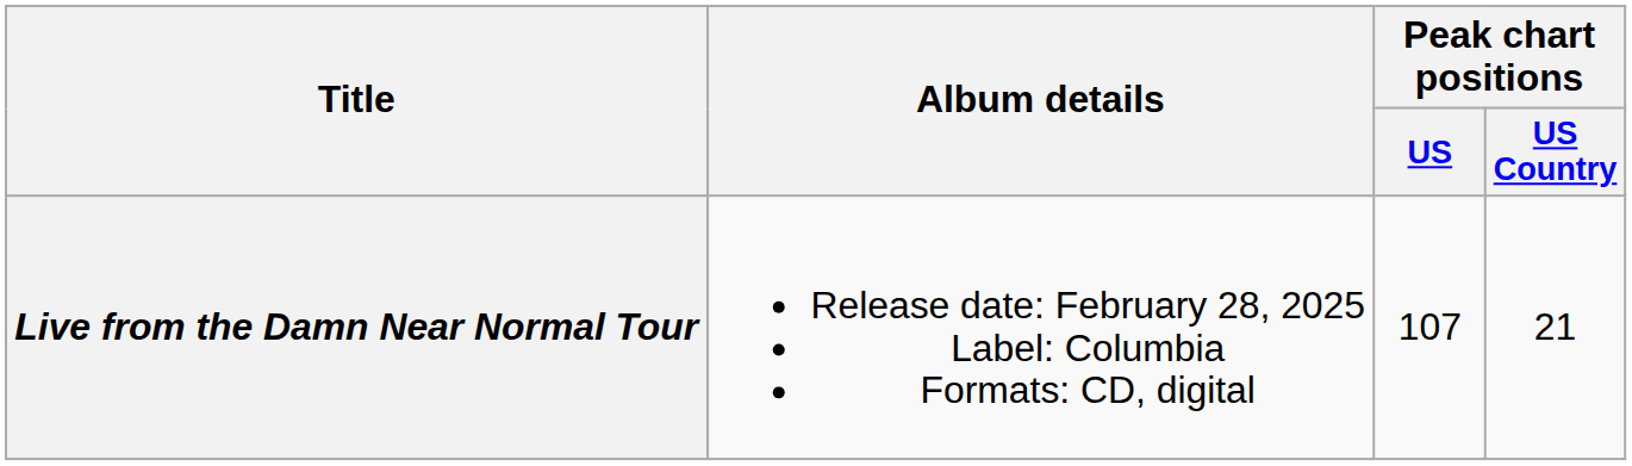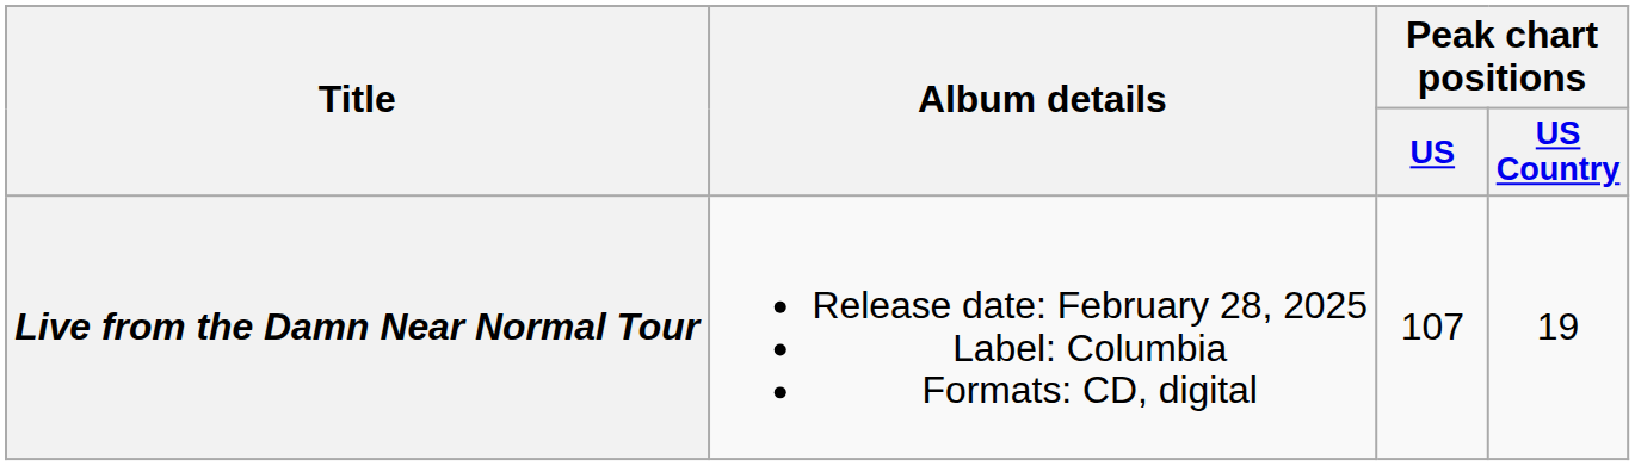 <table class="wikitable plainrowheaders" style="text-align:center">
 <tr>
 <th scope="col" rowspan="2">Title</th>
 <th scope="col" rowspan="2">Album details</th>
 <th scope="col" colspan="3">Peak chart positions</th>
 </tr>
 <tr>
 <th scope="col" style="width:3em; font-size:85%"><a href='#'>US</a><br></th>
 <th scope="col" style="width:3em; font-size:85%"><a href='#'>US<br>Country</a><br></th>
 </tr>
 <tr>
 <th scope="row"><em>Live from the Damn Near Normal Tour</em></th>
 <td><br><ul><li>Release date: February 28, 2025</li><li>Label: Columbia</li><li>Formats: CD, digital</li></ul></td>
 <td>107</td>
-<td>21</td>
+<td>19</td>
 </tr>
 </table>
